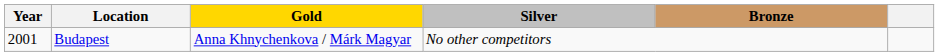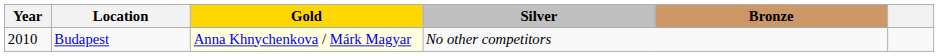 <table class="wikitable unsortable" style="text-align:left; width:80%">
 <tr>
 <th scope="col" style="text-align:center; width:5%">Year</th>
 <th scope="col" style="text-align:center; width:15%">Location</th>
 <td scope="col" style="text-align:center; width:25%; background:gold"><strong>Gold</strong></td>
 <td scope="col" style="text-align:center; width:25%; background:silver"><strong>Silver</strong></td>
 <td scope="col" style="text-align:center; width:25%; background:#c96"><strong>Bronze</strong></td>
 <th scope="col" style="text-align:center; width:5%"></th>
 </tr>
 <tr>
-<td>2001</td>
+<td>2010</td>
 <td><a href='#'>Budapest</a></td>
-<td><a href='#'>Anna Khnychenkova</a> / <a href='#'>Márk Magyar</a></td>
+<td style="background: lightyellow;"><a href='#'>Anna Khnychenkova</a> / <a href='#'>Márk Magyar</a></td>
 <td colspan="2"><em>No other competitors</em></td>
 <td></td>
 </tr>
 </table>
